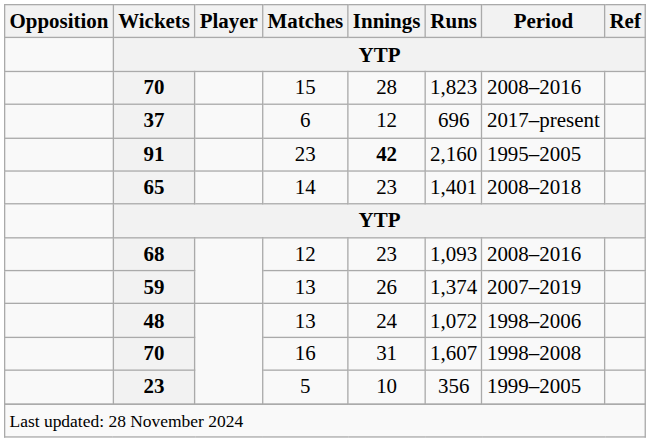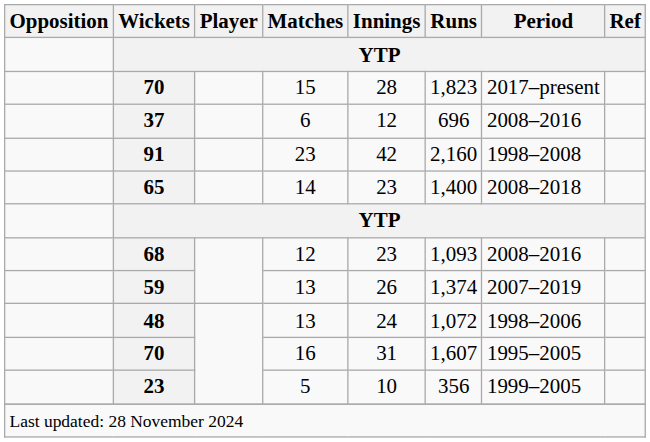 <table class="wikitable plainrowheaders sortable">
 <tr>
 <th scope=col>Opposition</th>
 <th scope=col>Wickets</th>
 <th scope=col>Player</th>
 <th scope=col>Matches</th>
 <th scope=col>Innings</th>
 <th scope=col>Runs</th>
 <th scope=col>Period</th>
 <th scope=col>Ref</th>
 </tr>
 <tr>
 <td></td>
 <th scope=row style=text-align:center; colspan=7>YTP</th>
 </tr>
 <tr>
 <td></td>
 <th scope=row style=text-align:center;>70</th>
 <td></td>
 <td align=center>15</td>
 <td align=center>28</td>
 <td align=center>1,823</td>
-<td>2008–2016</td>
+<td>2017–present</td>
 <td></td>
 </tr>
 <tr>
 <td></td>
 <th scope=row style=text-align:center;>37</th>
 <td></td>
 <td align=center>6</td>
 <td align=center>12</td>
 <td align=center>696</td>
-<td>2017–present</td>
+<td>2008–2016</td>
 <td></td>
 </tr>
 <tr>
 <td></td>
 <th scope=row style=text-align:center;>91</th>
 <td></td>
 <td align=center>23</td>
-<td align=center><strong>42</strong></td>
+<td align=center>42</td>
 <td align=center>2,160</td>
-<td>1995–2005</td>
+<td>1998–2008</td>
 <td></td>
 </tr>
 <tr>
 <td></td>
 <th scope=row style=text-align:center;>65</th>
 <td></td>
 <td align=center>14</td>
 <td align=center>23</td>
-<td align=center>1,401</td>
+<td align=center>1,400</td>
 <td>2008–2018</td>
 <td></td>
 </tr>
 <tr>
 <td></td>
 <th scope=row style=text-align:center; colspan=7>YTP</th>
 </tr>
 <tr>
 <td></td>
 <th scope=row style=text-align:center;>68</th>
 <td rowspan=2></td>
 <td align=center>12</td>
 <td align=center>23</td>
 <td align=center>1,093</td>
 <td>2008–2016</td>
 <td></td>
 </tr>
 <tr>
 <td></td>
 <th scope=row style=text-align:center;>59</th>
 <td align=center>13</td>
 <td align=center>26</td>
 <td align=center>1,374</td>
 <td>2007–2019</td>
 <td></td>
 </tr>
 <tr>
 <td></td>
 <th scope=row style=text-align:center;>48</th>
 <td rowspan=3></td>
 <td align=center>13</td>
 <td align=center>24</td>
 <td align=center>1,072</td>
 <td>1998–2006</td>
 <td></td>
 </tr>
 <tr>
 <td></td>
 <th scope=row style=text-align:center;>70</th>
 <td align=center>16</td>
 <td align=center>31</td>
 <td align=center>1,607</td>
-<td>1998–2008</td>
+<td>1995–2005</td>
 <td></td>
 </tr>
 <tr>
 <td></td>
 <th scope=row style=text-align:center;>23</th>
 <td align=center>5</td>
 <td align=center>10</td>
 <td align=center>356</td>
 <td>1999–2005</td>
 <td></td>
 </tr>
 <tr>
 </tr>
 <tr class=sortbottom>
 <td colspan=8><small>Last updated: 28 November 2024</small></td>
 </tr>
 </table>
